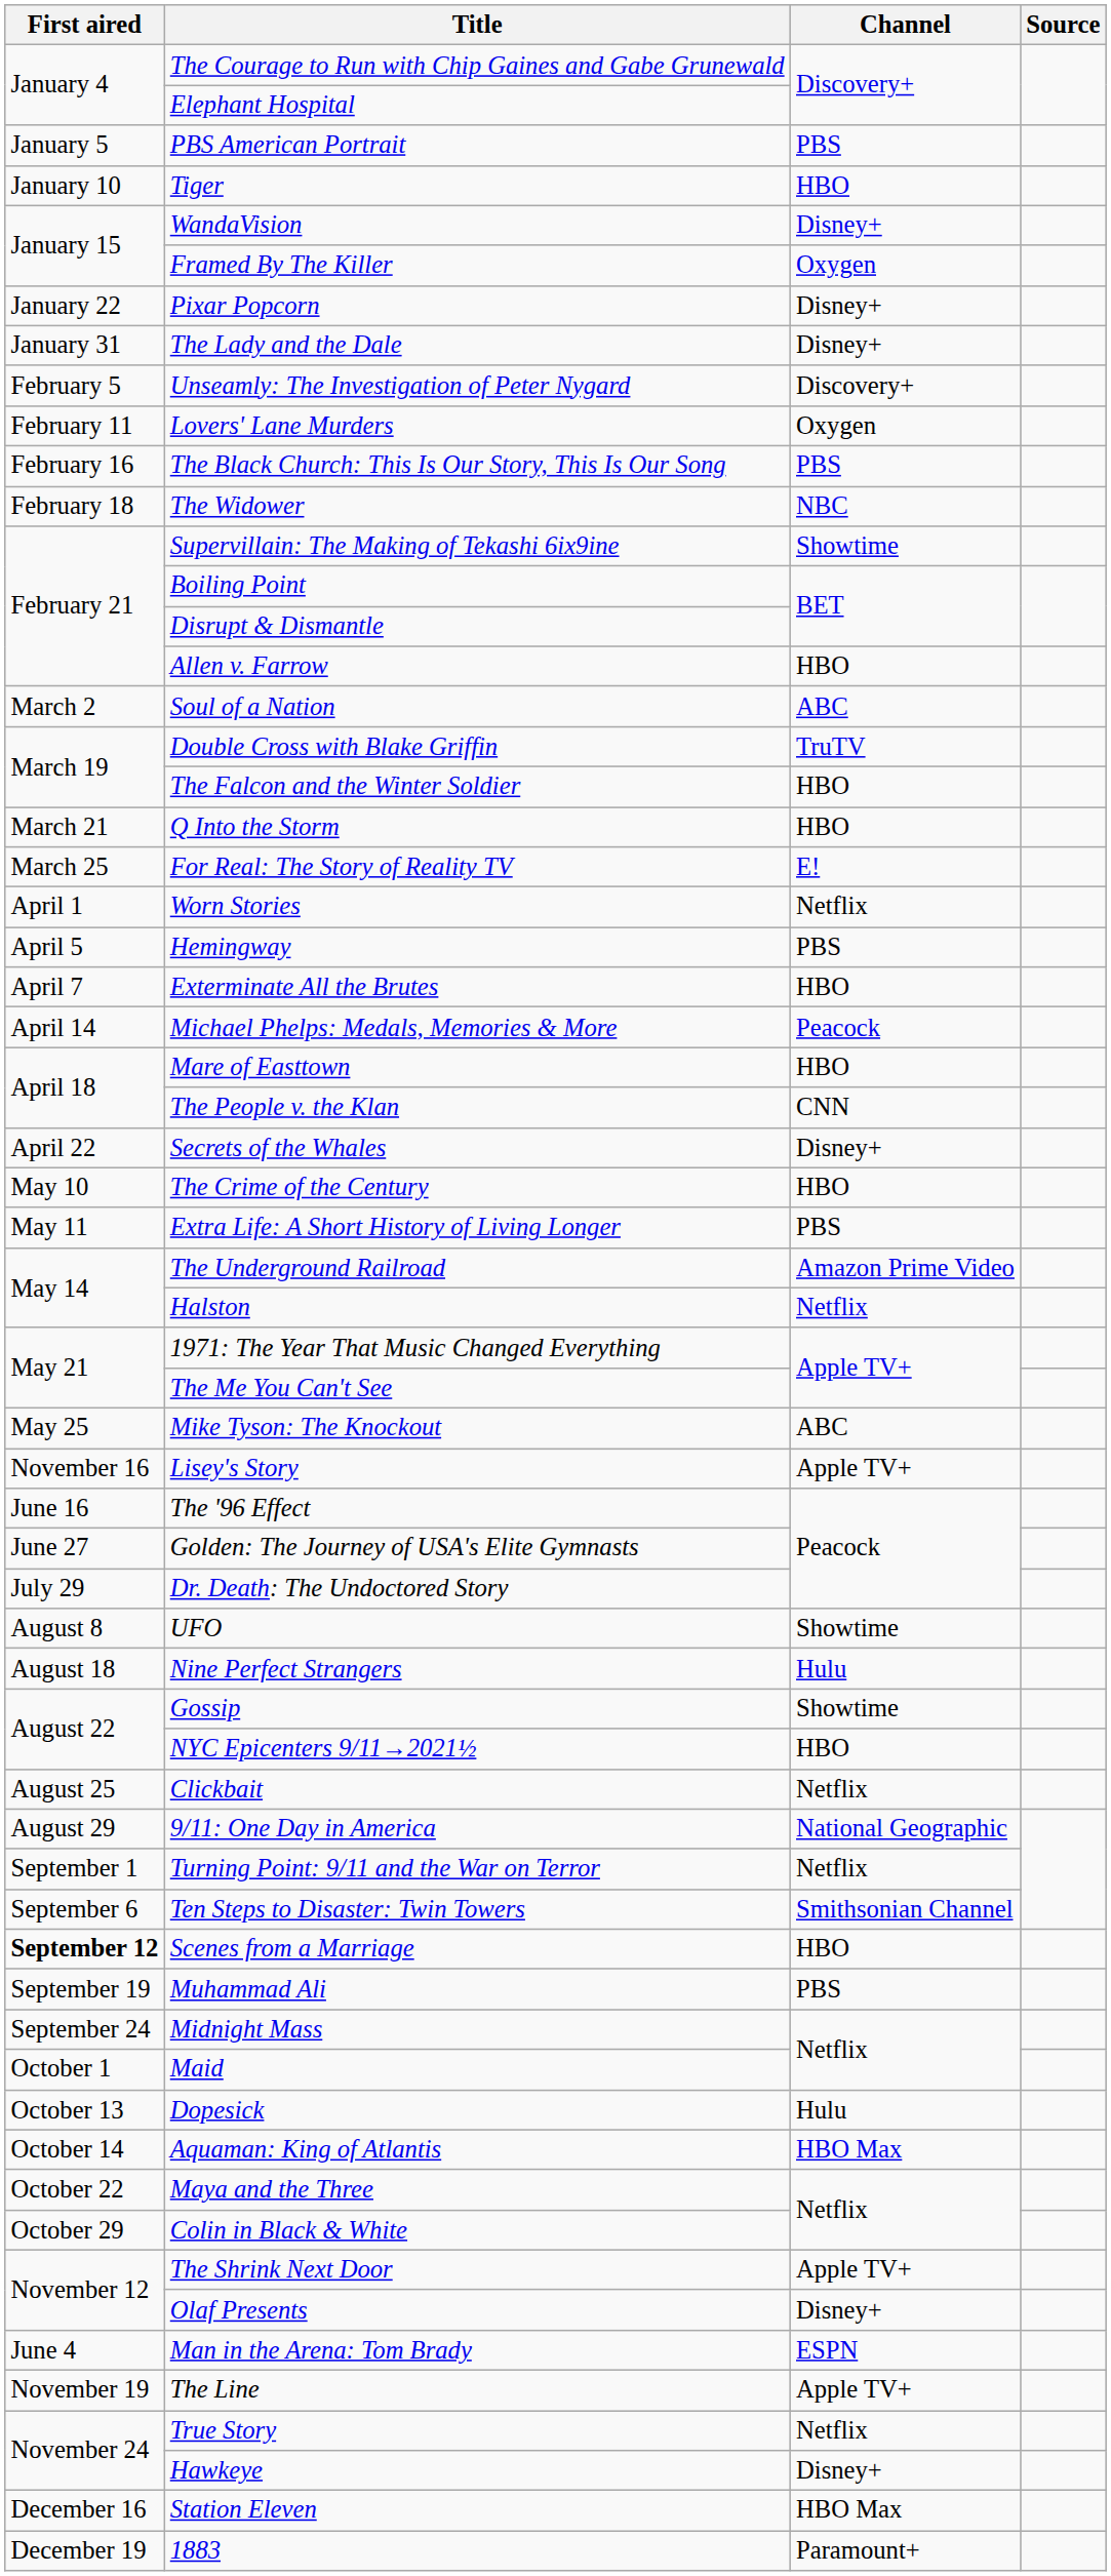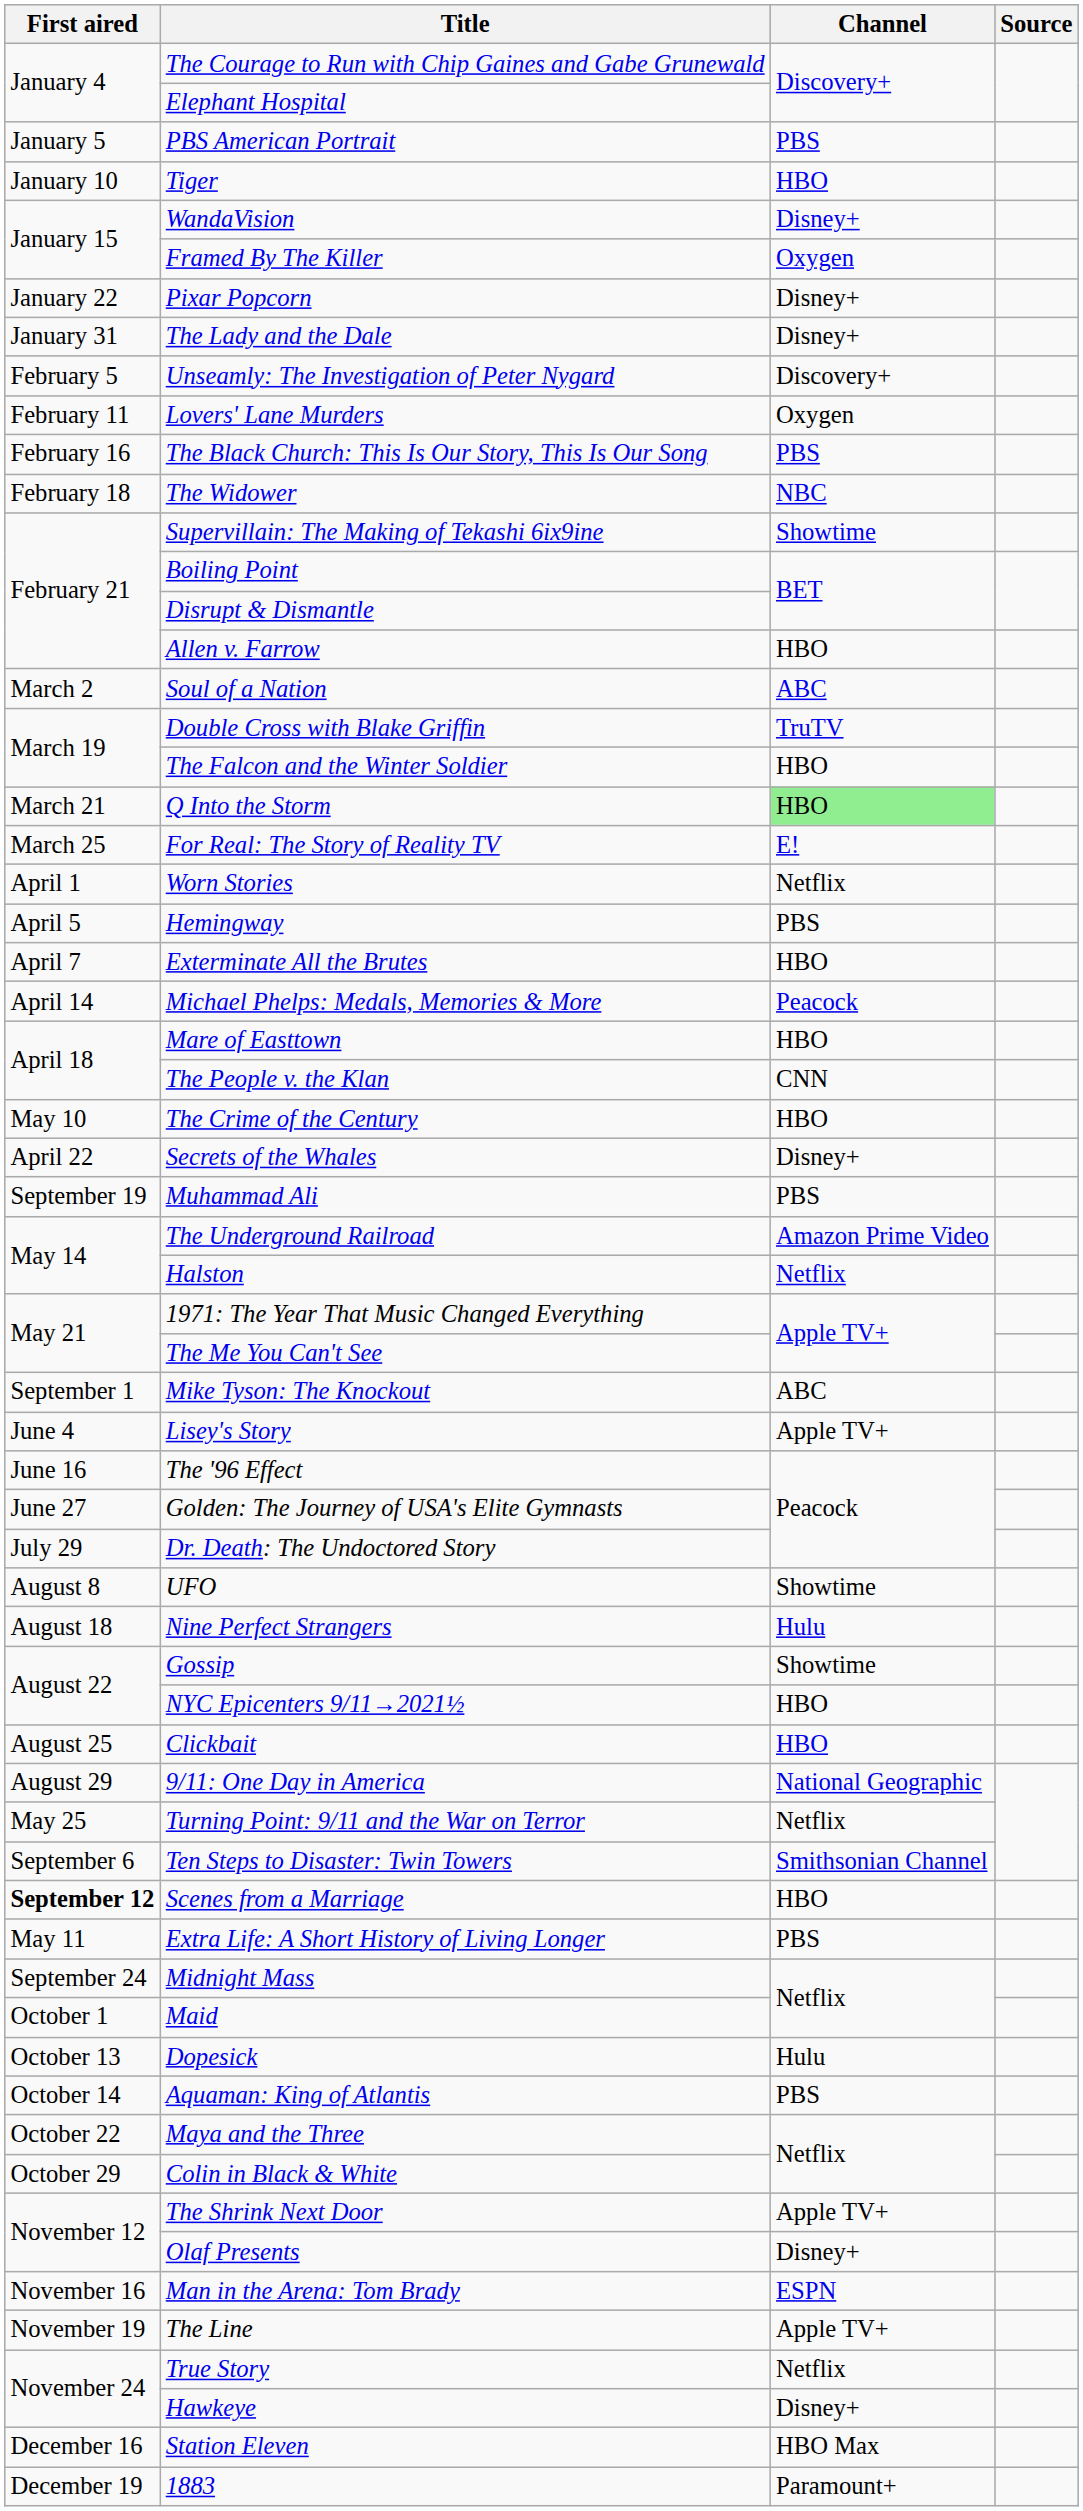 <table class="wikitable sortable">
 <tr>
 <th>First aired</th>
 <th>Title</th>
 <th>Channel</th>
 <th>Source</th>
 </tr>
 <tr>
 <td rowspan=2>January 4</td>
 <td><em><a href='#'>The Courage to Run with Chip Gaines and Gabe Grunewald</a></em></td>
 <td rowspan=2><a href='#'>Discovery+</a></td>
 <td rowspan=2></td>
 </tr>
 <tr>
 <td><em><a href='#'>Elephant Hospital</a></em></td>
 </tr>
 <tr>
 <td>January 5</td>
 <td><em><a href='#'>PBS American Portrait</a></em></td>
 <td><a href='#'>PBS</a></td>
 <td></td>
 </tr>
 <tr>
 <td>January 10</td>
 <td><em><a href='#'>Tiger</a></em></td>
 <td><a href='#'>HBO</a></td>
 <td></td>
 </tr>
 <tr>
 <td rowspan=2>January 15</td>
 <td><em><a href='#'>WandaVision</a></em></td>
 <td><a href='#'>Disney+</a></td>
 <td></td>
 </tr>
 <tr>
 <td><em><a href='#'>Framed By The Killer</a></em></td>
 <td><a href='#'>Oxygen</a></td>
 <td></td>
 </tr>
 <tr>
 <td>January 22</td>
 <td><em><a href='#'>Pixar Popcorn</a></em></td>
 <td>Disney+</td>
 <td></td>
 </tr>
 <tr>
 <td>January 31</td>
 <td><em><a href='#'>The Lady and the Dale</a></em></td>
 <td>Disney+</td>
 <td></td>
 </tr>
 <tr>
 <td>February 5</td>
 <td><em><a href='#'>Unseamly: The Investigation of Peter Nygard</a></em></td>
 <td>Discovery+</td>
 <td></td>
 </tr>
 <tr>
 <td>February 11</td>
 <td><em><a href='#'>Lovers' Lane Murders</a></em></td>
 <td>Oxygen</td>
 <td></td>
 </tr>
 <tr>
 <td>February 16</td>
 <td><em><a href='#'>The Black Church: This Is Our Story, This Is Our Song</a></em></td>
 <td><a href='#'>PBS</a></td>
 <td></td>
 </tr>
 <tr>
 <td>February 18</td>
 <td><em><a href='#'>The Widower</a></em></td>
 <td><a href='#'>NBC</a></td>
 <td></td>
 </tr>
 <tr>
 <td rowspan=4>February 21</td>
 <td><em><a href='#'>Supervillain: The Making of Tekashi 6ix9ine</a></em></td>
 <td><a href='#'>Showtime</a></td>
 <td></td>
 </tr>
 <tr>
 <td><em><a href='#'>Boiling Point</a></em></td>
 <td rowspan=2><a href='#'>BET</a></td>
 <td rowspan=2></td>
 </tr>
 <tr>
 <td><em><a href='#'>Disrupt & Dismantle</a></em></td>
 </tr>
 <tr>
 <td><em><a href='#'>Allen v. Farrow</a></em></td>
 <td>HBO</td>
 <td></td>
 </tr>
 <tr>
 <td>March 2</td>
 <td><em><a href='#'>Soul of a Nation</a></em></td>
 <td><a href='#'>ABC</a></td>
 <td></td>
 </tr>
 <tr>
 <td rowspan=2>March 19</td>
 <td><em><a href='#'>Double Cross with Blake Griffin</a></em></td>
 <td><a href='#'>TruTV</a></td>
 <td></td>
 </tr>
 <tr>
 <td><em><a href='#'>The Falcon and the Winter Soldier</a></em></td>
 <td>HBO</td>
 <td></td>
 </tr>
 <tr>
 <td>March 21</td>
 <td><em><a href='#'>Q Into the Storm</a></em></td>
-<td>HBO</td>
+<td style="background: lightgreen;">HBO</td>
 <td></td>
 </tr>
 <tr>
 <td>March 25</td>
 <td><em><a href='#'>For Real: The Story of Reality TV</a></em></td>
 <td><a href='#'>E!</a></td>
 <td></td>
 </tr>
 <tr>
 <td>April 1</td>
 <td><em><a href='#'>Worn Stories</a></em></td>
 <td>Netflix</td>
 <td></td>
 </tr>
 <tr>
 <td>April 5</td>
 <td><em><a href='#'>Hemingway</a></em></td>
 <td>PBS</td>
 <td></td>
 </tr>
 <tr>
 <td>April 7</td>
 <td><em><a href='#'>Exterminate All the Brutes</a></em></td>
 <td>HBO</td>
 <td></td>
 </tr>
 <tr>
 <td>April 14</td>
 <td><em><a href='#'>Michael Phelps: Medals, Memories & More</a></em></td>
 <td><a href='#'>Peacock</a></td>
 <td></td>
 </tr>
 <tr>
 <td rowspan=2>April 18</td>
 <td><em><a href='#'>Mare of Easttown</a></em></td>
 <td>HBO</td>
 <td></td>
 </tr>
 <tr>
 <td><em><a href='#'>The People v. the Klan</a></em></td>
 <td>CNN</td>
 <td></td>
 </tr>
 <tr>
+<td>May 10</td>
+<td><em><a href='#'>The Crime of the Century</a></em></td>
+<td>HBO</td>
+<td></td>
+</tr>
+<tr>
 <td>April 22</td>
 <td><em><a href='#'>Secrets of the Whales</a></em></td>
 <td>Disney+</td>
 <td></td>
 </tr>
 <tr>
-<td>May 10</td>
-<td><em><a href='#'>The Crime of the Century</a></em></td>
-<td>HBO</td>
-<td></td>
-</tr>
-<tr>
-<td>May 11</td>
-<td><em><a href='#'>Extra Life: A Short History of Living Longer</a></em></td>
+<td>September 19</td>
+<td><em><a href='#'>Muhammad Ali</a></em></td>
 <td>PBS</td>
 <td></td>
 </tr>
 <tr>
 <td rowspan=2>May 14</td>
 <td><em><a href='#'>The Underground Railroad</a></em></td>
 <td><a href='#'>Amazon Prime Video</a></td>
 <td></td>
 </tr>
 <tr>
 <td><em><a href='#'>Halston</a></em></td>
 <td><a href='#'>Netflix</a></td>
 <td></td>
 </tr>
 <tr>
 <td rowspan=2>May 21</td>
 <td><em>1971: The Year That Music Changed Everything</em></td>
 <td rowspan=2><a href='#'>Apple TV+</a></td>
 <td></td>
 </tr>
 <tr>
 <td><em><a href='#'>The Me You Can't See</a></em></td>
 <td></td>
 </tr>
 <tr>
-<td>May 25</td>
+<td>September 1</td>
 <td><em><a href='#'>Mike Tyson: The Knockout</a></em></td>
 <td>ABC</td>
 <td></td>
 </tr>
 <tr>
-<td>November 16</td>
+<td>June 4</td>
 <td><em><a href='#'>Lisey's Story</a></em></td>
 <td>Apple TV+</td>
 <td></td>
 </tr>
 <tr>
 <td>June 16</td>
 <td><em>The '96 Effect</em></td>
 <td rowspan="3">Peacock</td>
 <td></td>
 </tr>
 <tr>
 <td>June 27</td>
 <td><em>Golden: The Journey of USA's Elite Gymnasts</em></td>
 <td></td>
 </tr>
 <tr>
 <td>July 29</td>
 <td><em><a href='#'>Dr. Death</a>: The Undoctored Story</em></td>
 <td></td>
 </tr>
 <tr>
 <td>August 8</td>
 <td><em>UFO</em></td>
 <td>Showtime</td>
 <td></td>
 </tr>
 <tr>
 <td>August 18</td>
 <td><em><a href='#'>Nine Perfect Strangers</a></em></td>
 <td><a href='#'>Hulu</a></td>
 <td></td>
 </tr>
 <tr>
 <td rowspan=2>August 22</td>
 <td><em><a href='#'>Gossip</a></em></td>
 <td>Showtime</td>
 <td></td>
 </tr>
 <tr>
 <td><em><a href='#'>NYC Epicenters 9/11→2021½</a></em></td>
 <td>HBO</td>
 <td></td>
 </tr>
 <tr>
 <td>August 25</td>
 <td><em><a href='#'>Clickbait</a></em></td>
-<td>Netflix</td>
+<td><a href='#'>HBO</a></td>
 <td></td>
 </tr>
 <tr>
 <td>August 29</td>
 <td><em><a href='#'>9/11: One Day in America</a></em></td>
 <td><a href='#'>National Geographic</a></td>
 <td rowspan=3></td>
 </tr>
 <tr>
-<td>September 1</td>
+<td>May 25</td>
 <td><em><a href='#'>Turning Point: 9/11 and the War on Terror</a></em></td>
 <td>Netflix</td>
 </tr>
 <tr>
 <td>September 6</td>
 <td><em><a href='#'>Ten Steps to Disaster: Twin Towers</a></em></td>
 <td><a href='#'>Smithsonian Channel</a></td>
 </tr>
 <tr>
 <td><strong>September 12</strong></td>
 <td><em><a href='#'>Scenes from a Marriage</a></em></td>
 <td>HBO</td>
 <td></td>
 </tr>
 <tr>
-<td>September 19</td>
-<td><em><a href='#'>Muhammad Ali</a></em></td>
+<td>May 11</td>
+<td><em><a href='#'>Extra Life: A Short History of Living Longer</a></em></td>
 <td>PBS</td>
 <td></td>
 </tr>
 <tr>
 <td>September 24</td>
 <td><em><a href='#'>Midnight Mass</a></em></td>
 <td rowspan=2>Netflix</td>
 <td></td>
 </tr>
 <tr>
 <td>October 1</td>
 <td><em><a href='#'>Maid</a></em></td>
 <td></td>
 </tr>
 <tr>
 <td>October 13</td>
 <td><em><a href='#'>Dopesick</a></em></td>
 <td>Hulu</td>
 <td></td>
 </tr>
 <tr>
 <td>October 14</td>
 <td><em><a href='#'>Aquaman: King of Atlantis</a></em></td>
-<td><a href='#'>HBO Max</a></td>
+<td>PBS</td>
 <td></td>
 </tr>
 <tr>
 <td>October 22</td>
 <td><em><a href='#'>Maya and the Three</a></em></td>
 <td rowspan=2>Netflix</td>
 <td></td>
 </tr>
 <tr>
 <td>October 29</td>
 <td><em><a href='#'>Colin in Black & White</a></em></td>
 <td></td>
 </tr>
 <tr>
 <td rowspan=2>November 12</td>
 <td><em><a href='#'>The Shrink Next Door</a></em></td>
 <td>Apple TV+</td>
 <td></td>
 </tr>
 <tr>
 <td><em><a href='#'>Olaf Presents</a></em></td>
 <td>Disney+</td>
 <td></td>
 </tr>
 <tr>
-<td>June 4</td>
+<td>November 16</td>
 <td><em><a href='#'>Man in the Arena: Tom Brady</a></em></td>
 <td><a href='#'>ESPN</a></td>
 <td></td>
 </tr>
 <tr>
 <td>November 19</td>
 <td><em>The Line</em></td>
 <td>Apple TV+</td>
 <td></td>
 </tr>
 <tr>
 <td rowspan="2">November 24</td>
 <td><em><a href='#'>True Story</a></em></td>
 <td>Netflix</td>
 <td></td>
 </tr>
 <tr>
 <td><em><a href='#'>Hawkeye</a></em></td>
 <td>Disney+</td>
 <td></td>
 </tr>
 <tr>
 <td>December 16</td>
 <td><em><a href='#'>Station Eleven</a></em></td>
 <td>HBO Max</td>
 <td></td>
 </tr>
 <tr>
 <td>December 19</td>
 <td><em><a href='#'>1883</a></em></td>
 <td>Paramount+</td>
 <td></td>
 </tr>
 </table>
